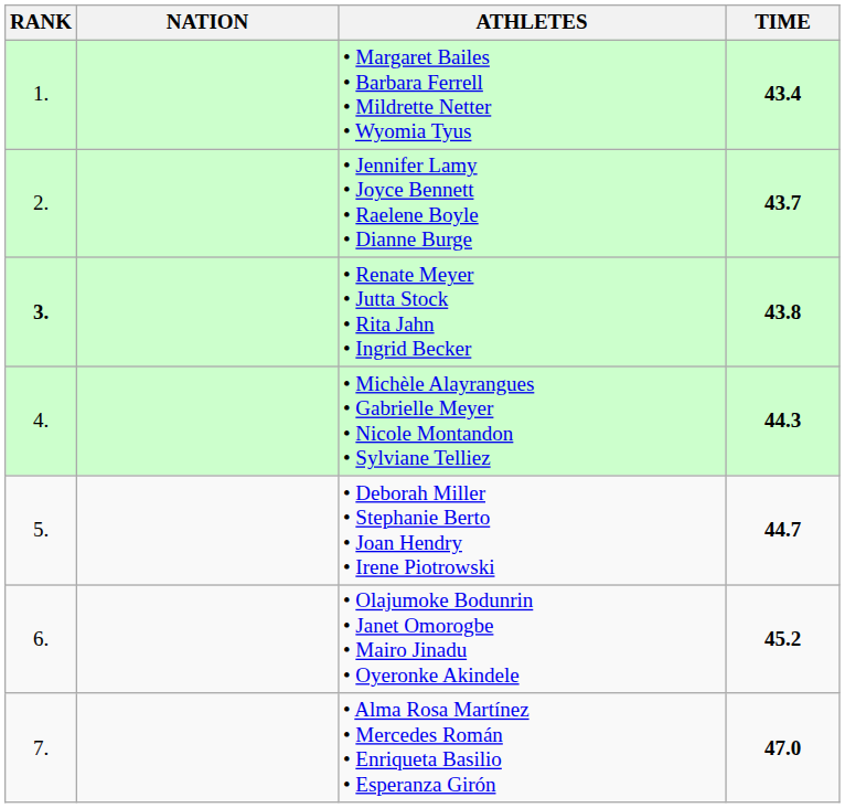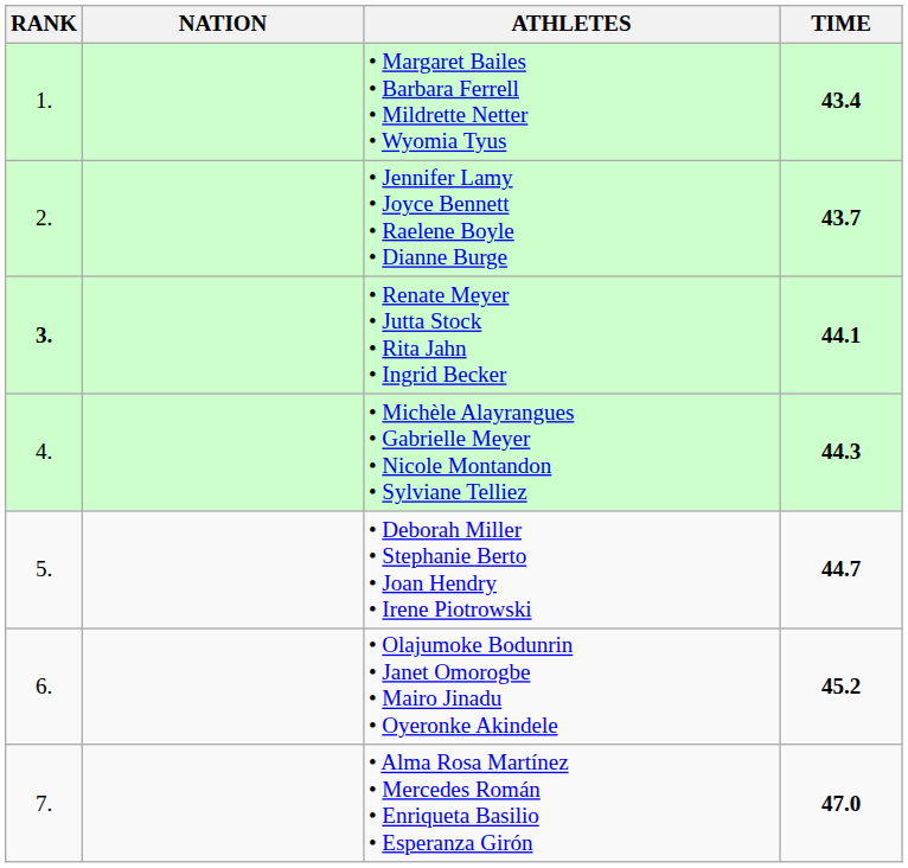 <table class="wikitable" style="border-collapse: collapse; font-size: 90%;">
 <tr>
 <th>RANK</th>
 <th style="width: 12em">NATION</th>
 <th style="width: 18em">ATHLETES</th>
 <th style="width: 5em">TIME</th>
 </tr>
 <tr style="background:#ccffcc;">
 <td align="center">1.</td>
 <td align="center"></td>
 <td>• <a href='#'>Margaret Bailes</a><br>• <a href='#'>Barbara Ferrell</a><br>• <a href='#'>Mildrette Netter</a><br>• <a href='#'>Wyomia Tyus</a></td>
 <td align="center"><strong>43.4</strong></td>
 </tr>
 <tr style="background:#ccffcc;">
 <td align="center">2.</td>
 <td align="center"></td>
 <td>• <a href='#'>Jennifer Lamy</a><br>• <a href='#'>Joyce Bennett</a><br>• <a href='#'>Raelene Boyle</a><br>• <a href='#'>Dianne Burge</a></td>
 <td align="center"><strong>43.7</strong></td>
 </tr>
 <tr style="background:#ccffcc;">
 <td align="center"><strong>3.</strong></td>
 <td align="center"></td>
 <td>• <a href='#'>Renate Meyer</a><br>• <a href='#'>Jutta Stock</a><br>• <a href='#'>Rita Jahn</a><br>• <a href='#'>Ingrid Becker</a></td>
-<td align="center"><strong>43.8</strong></td>
+<td align="center"><strong>44.1</strong></td>
 </tr>
 <tr style="background:#ccffcc;">
 <td align="center">4.</td>
 <td align="center"></td>
 <td>• <a href='#'>Michèle Alayrangues</a><br>• <a href='#'>Gabrielle Meyer</a><br>• <a href='#'>Nicole Montandon</a><br>• <a href='#'>Sylviane Telliez</a></td>
 <td align="center"><strong>44.3</strong></td>
 </tr>
 <tr>
 <td align="center">5.</td>
 <td align="center"></td>
 <td>• <a href='#'>Deborah Miller</a><br>• <a href='#'>Stephanie Berto</a><br>• <a href='#'>Joan Hendry</a><br>• <a href='#'>Irene Piotrowski</a></td>
 <td align="center"><strong>44.7</strong></td>
 </tr>
 <tr>
 <td align="center">6.</td>
 <td align="center"></td>
 <td>• <a href='#'>Olajumoke Bodunrin</a><br>• <a href='#'>Janet Omorogbe</a><br>• <a href='#'>Mairo Jinadu</a><br>• <a href='#'>Oyeronke Akindele</a></td>
 <td align="center"><strong>45.2</strong></td>
 </tr>
 <tr>
 <td align="center">7.</td>
 <td align="center"></td>
 <td>• <a href='#'>Alma Rosa Martínez</a><br>• <a href='#'>Mercedes Román</a><br>• <a href='#'>Enriqueta Basilio</a><br>• <a href='#'>Esperanza Girón</a></td>
 <td align="center"><strong>47.0</strong></td>
 </tr>
 </table>
